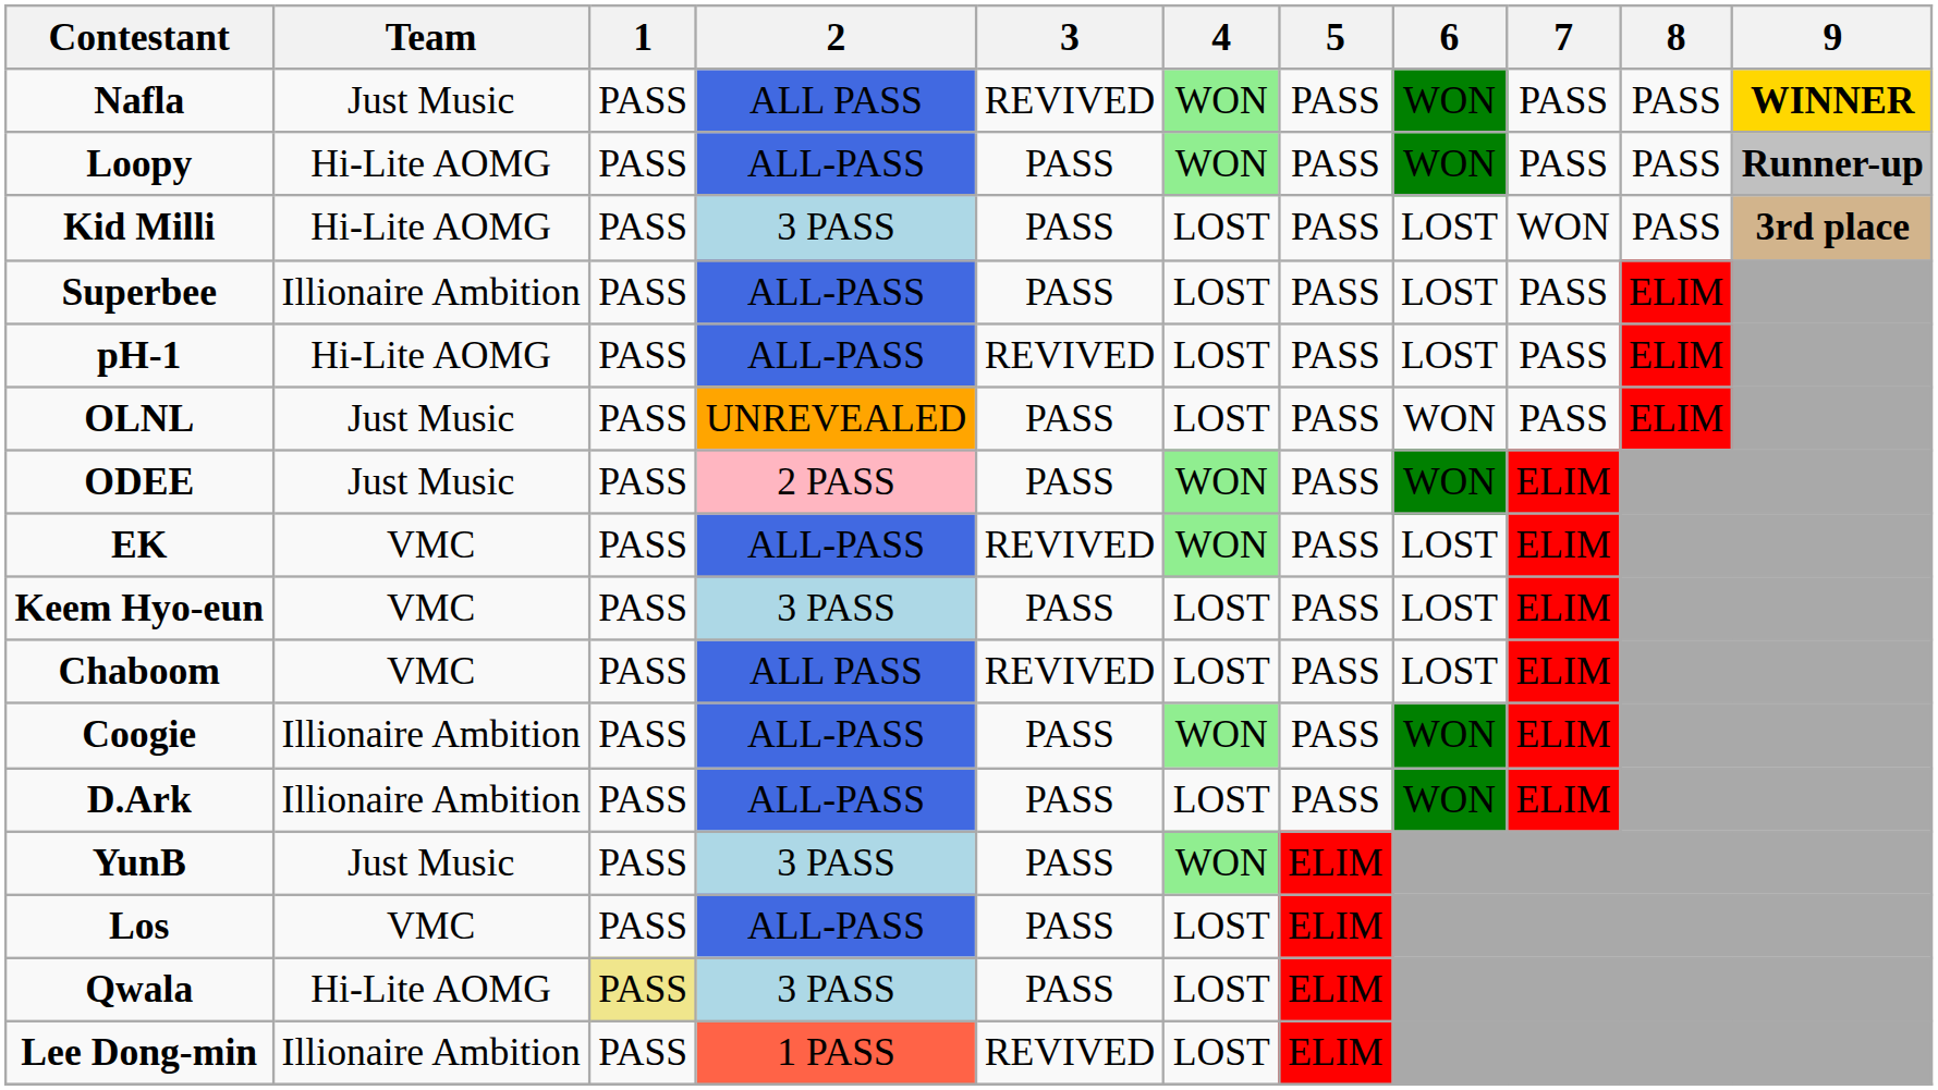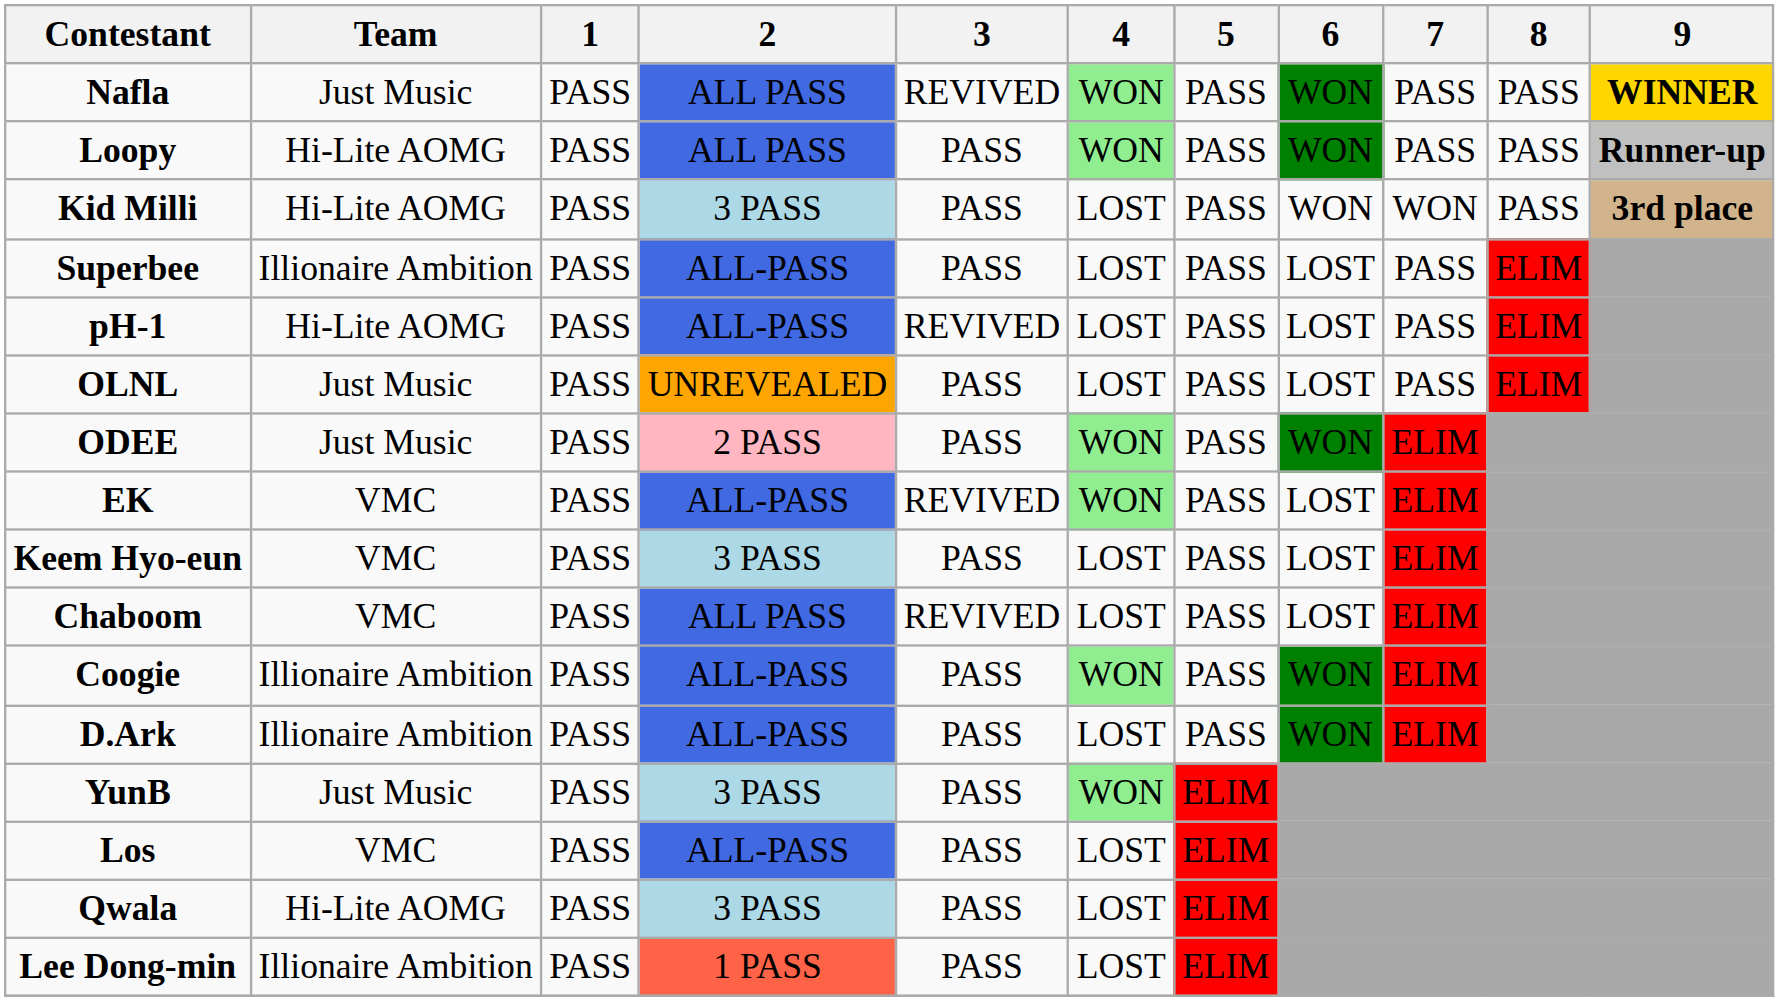 <table class="wikitable" border="2" style="text-align:center;font-size:96%">
 <tr>
 <th>Contestant</th>
 <th>Team</th>
 <th>1</th>
 <th>2</th>
 <th>3</th>
 <th>4</th>
 <th>5</th>
 <th>6</th>
 <th>7</th>
 <th>8</th>
 <th>9</th>
 </tr>
 <tr>
 <td><strong>Nafla</strong></td>
 <td>Just Music</td>
 <td>PASS</td>
 <td style="background:royalblue;">ALL PASS</td>
 <td>REVIVED</td>
 <td style="background:lightgreen;">WON</td>
 <td>PASS</td>
 <td style="background:green;">WON</td>
 <td>PASS</td>
 <td>PASS</td>
 <td bgcolor="gold" colspan="2"><strong>WINNER</strong></td>
 </tr>
 <tr>
 <td><strong>Loopy</strong></td>
 <td>Hi-Lite AOMG</td>
 <td>PASS</td>
-<td style="background:royalblue;">ALL-PASS</td>
+<td style="background:royalblue;">ALL PASS</td>
 <td>PASS</td>
 <td style="background:lightgreen;">WON</td>
 <td>PASS</td>
 <td style="background:green;">WON</td>
 <td>PASS</td>
 <td>PASS</td>
 <td bgcolor="silver" colspan="2"><strong>Runner-up</strong></td>
 </tr>
 <tr>
 <td><strong>Kid Milli</strong></td>
 <td>Hi-Lite AOMG</td>
 <td>PASS</td>
 <td style="background:lightblue;">3 PASS</td>
 <td>PASS</td>
 <td>LOST</td>
 <td>PASS</td>
-<td>LOST</td>
+<td>WON</td>
 <td>WON</td>
 <td>PASS</td>
 <td bgcolor="tan" colspan="2"><strong>3rd place</strong></td>
 </tr>
 <tr>
 <td><strong>Superbee</strong></td>
 <td>Illionaire Ambition</td>
 <td>PASS</td>
 <td style="background:royalblue;">ALL-PASS</td>
 <td>PASS</td>
 <td>LOST</td>
 <td>PASS</td>
 <td>LOST</td>
 <td>PASS</td>
 <td style="background:red;">ELIM</td>
 <td bgcolor="darkgray" colspan="1"></td>
 </tr>
 <tr>
 <td><strong>pH-1</strong></td>
 <td>Hi-Lite AOMG</td>
 <td>PASS</td>
 <td style="background:royalblue;">ALL-PASS</td>
 <td>REVIVED</td>
 <td>LOST</td>
 <td>PASS</td>
 <td>LOST</td>
 <td>PASS</td>
 <td style="background:red;">ELIM</td>
 <td bgcolor="darkgray" colspan="1"></td>
 </tr>
 <tr>
 <td><strong>OLNL</strong></td>
 <td>Just Music</td>
 <td>PASS</td>
 <td style="background:orange;">UNREVEALED</td>
 <td>PASS</td>
 <td>LOST</td>
 <td>PASS</td>
-<td>WON</td>
+<td>LOST</td>
 <td>PASS</td>
 <td style="background:red;">ELIM</td>
 <td bgcolor="darkgray" colspan="1"></td>
 </tr>
 <tr>
 <td><strong>ODEE</strong></td>
 <td>Just Music</td>
 <td>PASS</td>
 <td style="background:lightpink;">2 PASS</td>
 <td>PASS</td>
 <td style="background:lightgreen;">WON</td>
 <td>PASS</td>
 <td style="background:green;">WON</td>
 <td style="background:red;">ELIM</td>
 <td bgcolor="darkgray" colspan="2"></td>
 </tr>
 <tr>
 <td><strong>EK</strong></td>
 <td>VMC</td>
 <td>PASS</td>
 <td style="background:royalblue;">ALL-PASS</td>
 <td>REVIVED</td>
 <td style="background:lightgreen;">WON</td>
 <td>PASS</td>
 <td>LOST</td>
 <td style="background:red;">ELIM</td>
 <td bgcolor="darkgray" colspan="2"></td>
 </tr>
 <tr>
 <td><strong>Keem Hyo-eun</strong></td>
 <td>VMC</td>
 <td>PASS</td>
 <td style="background:lightblue;">3 PASS</td>
 <td>PASS</td>
 <td>LOST</td>
 <td>PASS</td>
 <td>LOST</td>
 <td style="background:red;">ELIM</td>
 <td bgcolor="darkgray" colspan="2"></td>
 </tr>
 <tr>
 <td><strong>Chaboom</strong></td>
 <td>VMC</td>
 <td>PASS</td>
 <td style="background:royalblue;">ALL PASS</td>
 <td>REVIVED</td>
 <td>LOST</td>
 <td>PASS</td>
 <td>LOST</td>
 <td style="background:red;">ELIM</td>
 <td bgcolor="darkgray" colspan="2"></td>
 </tr>
 <tr>
 <td><strong>Coogie</strong></td>
 <td>Illionaire Ambition</td>
 <td>PASS</td>
 <td style="background:royalblue;">ALL-PASS</td>
 <td>PASS</td>
 <td style="background:lightgreen;">WON</td>
 <td>PASS</td>
 <td style="background:green;">WON</td>
 <td style="background:red;">ELIM</td>
 <td bgcolor="darkgray" colspan="2"></td>
 </tr>
 <tr>
 <td><strong>D.Ark</strong></td>
 <td>Illionaire Ambition</td>
 <td>PASS</td>
 <td style="background:royalblue;">ALL-PASS</td>
 <td>PASS</td>
 <td>LOST</td>
 <td>PASS</td>
 <td style="background:green;">WON</td>
 <td style="background:red;">ELIM</td>
 <td bgcolor="darkgray" colspan="2"></td>
 </tr>
 <tr>
 <td><strong>YunB</strong></td>
 <td>Just Music</td>
 <td>PASS</td>
 <td style="background:lightblue;">3 PASS</td>
 <td>PASS</td>
 <td style="background:lightgreen;">WON</td>
 <td style="background:red;">ELIM</td>
 <td bgcolor="darkgray" colspan="4"></td>
 </tr>
 <tr>
 <td><strong>Los</strong></td>
 <td>VMC</td>
 <td>PASS</td>
 <td style="background:royalblue;">ALL-PASS</td>
 <td>PASS</td>
 <td>LOST</td>
 <td style="background:red;">ELIM</td>
 <td bgcolor="darkgray" colspan="4"></td>
 </tr>
 <tr>
 <td><strong>Qwala</strong></td>
 <td>Hi-Lite AOMG</td>
-<td style="background: khaki;">PASS</td>
+<td>PASS</td>
 <td style="background:lightblue;">3 PASS</td>
 <td>PASS</td>
 <td>LOST</td>
 <td style="background:red;">ELIM</td>
 <td bgcolor="darkgray" colspan="4"></td>
 </tr>
 <tr>
 <td><strong>Lee Dong-min</strong></td>
 <td>Illionaire Ambition</td>
 <td>PASS</td>
 <td style="background:tomato;">1 PASS</td>
-<td>REVIVED</td>
+<td>PASS</td>
 <td>LOST</td>
 <td style="background:red;">ELIM</td>
 <td bgcolor="darkgray" colspan="4"></td>
 </tr>
 <tr>
 </tr>
 </table>
